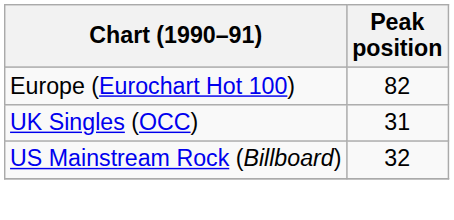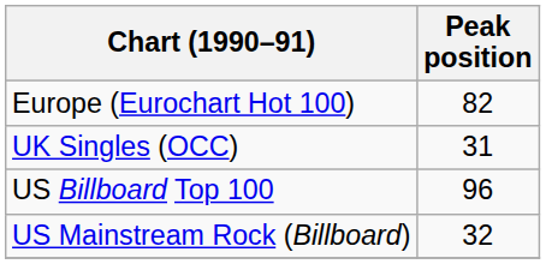 <table class="wikitable sortable">
 <tr>
 <th align="left">Chart (1990–91)</th>
 <th style="text-align:center;">Peak<br>position</th>
 </tr>
 <tr>
 <td>Europe (<a href='#'>Eurochart Hot 100</a>)</td>
 <td style="text-align:center;">82</td>
 </tr>
 <tr>
 <td><a href='#'>UK Singles</a> (<a href='#'>OCC</a>)</td>
 <td style="text-align:center;">31</td>
 </tr>
 <tr>
+<td>US <em><a href='#'>Billboard</a></em> <a href='#'>Top 100</a></td>
+<td style="text-align:center;">96</td>
+</tr>
+<tr>
 <td><a href='#'>US Mainstream Rock</a> (<em>Billboard</em>)</td>
 <td style="text-align:center;">32</td>
 </tr>
 <tr>
 </tr>
 </table>
